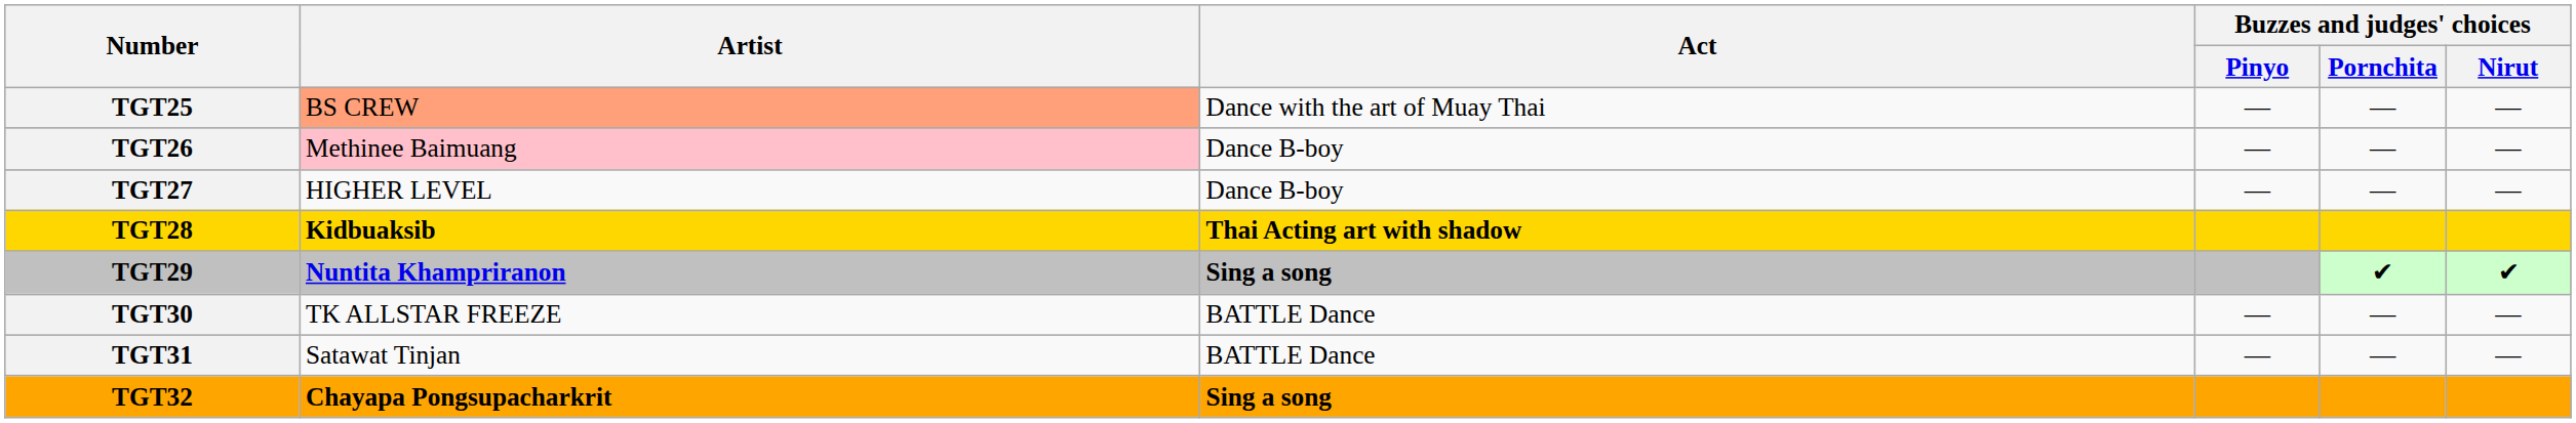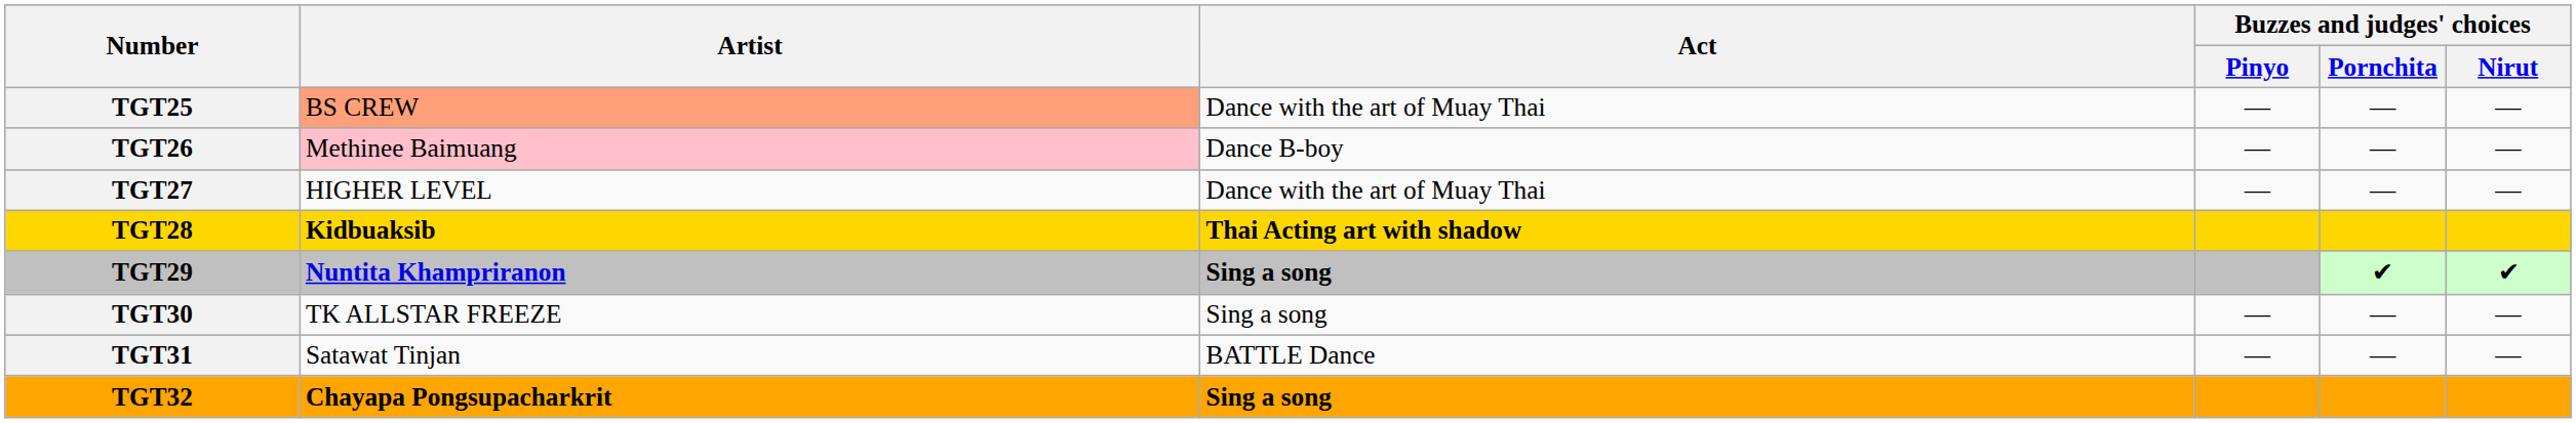 <table class="wikitable" width="100%">
 <tr>
 <th rowspan=2>Number</th>
 <th rowspan=2>Artist</th>
 <th rowspan=2>Act</th>
 <th colspan="3">Buzzes and judges' choices</th>
 </tr>
 <tr>
 <th width="70"><a href='#'>Pinyo</a></th>
 <th width="70"><a href='#'>Pornchita</a></th>
 <th width="70"><a href='#'>Nirut</a></th>
 </tr>
 <tr>
 <th>TGT25</th>
 <td style="background: lightsalmon;">BS CREW</td>
 <td>Dance with the art of Muay Thai</td>
 <td align="center">—</td>
 <td align="center">—</td>
 <td align="center">—</td>
 </tr>
 <tr>
 <th>TGT26</th>
 <td style="background: pink;">Methinee Baimuang</td>
 <td>Dance B-boy</td>
 <td align="center">—</td>
 <td align="center">—</td>
 <td align="center">—</td>
 </tr>
 <tr>
 <th>TGT27</th>
 <td>HIGHER LEVEL</td>
-<td>Dance B-boy</td>
+<td>Dance with the art of Muay Thai</td>
 <td align="center">—</td>
 <td align="center">—</td>
 <td align="center">—</td>
 </tr>
 <tr>
 <th style="background:gold;">TGT28</th>
 <td style="background:gold;"><strong>Kidbuaksib</strong></td>
 <td style="background:gold;"><strong>Thai Acting art with shadow</strong></td>
 <td style="background:gold;"></td>
 <td style="background:gold;"></td>
 <td style="background:gold;"></td>
 </tr>
 <tr>
 <th style="background-color:silver">TGT29</th>
 <td style="background-color:silver"><strong><a href='#'>Nuntita Khampriranon</a></strong></td>
 <td style="background-color:silver"><strong>Sing a song</strong></td>
 <td style="background-color:silver"></td>
 <td style="background-color:#CFC;text-align:center">✔</td>
 <td style="background-color:#CFC;text-align:center">✔</td>
 </tr>
 <tr>
 <th>TGT30</th>
 <td>TK ALLSTAR FREEZE</td>
-<td>BATTLE Dance</td>
+<td>Sing a song</td>
 <td align="center">—</td>
 <td align="center">—</td>
 <td align="center">—</td>
 </tr>
 <tr>
 <th>TGT31</th>
 <td>Satawat Tinjan</td>
 <td>BATTLE Dance</td>
 <td align="center">—</td>
 <td align="center">—</td>
 <td align="center">—</td>
 </tr>
 <tr>
 <th style="background:orange;">TGT32</th>
 <td style="background:orange;"><strong>Chayapa Pongsupacharkrit</strong></td>
 <td style="background:orange;"><strong>Sing a song</strong></td>
 <td style="background:orange;"></td>
 <td style="background:orange;"></td>
 <td style="background:orange;"></td>
 </tr>
 </table>
